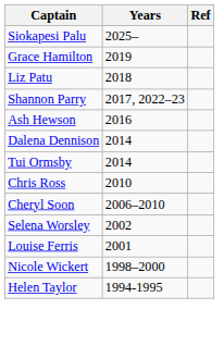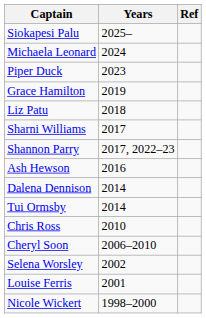 <table class="wikitable">
 <tr>
 <th>Captain</th>
 <th>Years</th>
 <th>Ref</th>
 </tr>
 <tr>
 <td><a href='#'>Siokapesi Palu</a></td>
 <td>2025–</td>
 <td></td>
 </tr>
 <tr>
+<td><a href='#'>Michaela Leonard</a></td>
+<td>2024</td>
+<td></td>
+</tr>
+<tr>
+<td><a href='#'>Piper Duck</a></td>
+<td>2023</td>
+<td></td>
+</tr>
+<tr>
 <td align=left><a href='#'>Grace Hamilton</a></td>
 <td>2019</td>
 <td></td>
 </tr>
 <tr>
 <td align=left><a href='#'>Liz Patu</a></td>
 <td>2018</td>
+<td></td>
+</tr>
+<tr>
+<td align=left><a href='#'>Sharni Williams</a></td>
+<td>2017</td>
 <td></td>
 </tr>
 <tr>
 <td align=left><a href='#'>Shannon Parry</a></td>
 <td>2017, 2022–23</td>
 <td></td>
 </tr>
 <tr>
 <td align=left><a href='#'>Ash Hewson</a></td>
 <td>2016</td>
 <td></td>
 </tr>
 <tr>
 <td align=left><a href='#'>Dalena Dennison</a></td>
 <td>2014</td>
 <td></td>
 </tr>
 <tr>
 <td align=left><a href='#'>Tui Ormsby</a></td>
 <td>2014</td>
 <td></td>
 </tr>
 <tr>
 <td align=left><a href='#'>Chris Ross</a></td>
 <td>2010</td>
 <td></td>
 </tr>
 <tr>
 <td align=left><a href='#'>Cheryl Soon</a></td>
 <td>2006–2010</td>
 <td></td>
 </tr>
 <tr>
 <td align=left><a href='#'>Selena Worsley</a></td>
 <td>2002</td>
 <td></td>
 </tr>
 <tr>
 <td align=left><a href='#'>Louise Ferris</a></td>
 <td>2001</td>
 <td></td>
 </tr>
 <tr>
 <td align=left><a href='#'>Nicole Wickert</a></td>
 <td>1998–2000</td>
 <td></td>
 </tr>
-<tr>
-<td align=left><a href='#'>Helen Taylor</a></td>
-<td>1994-1995</td>
-<td></td>
-</tr>
 </table>
